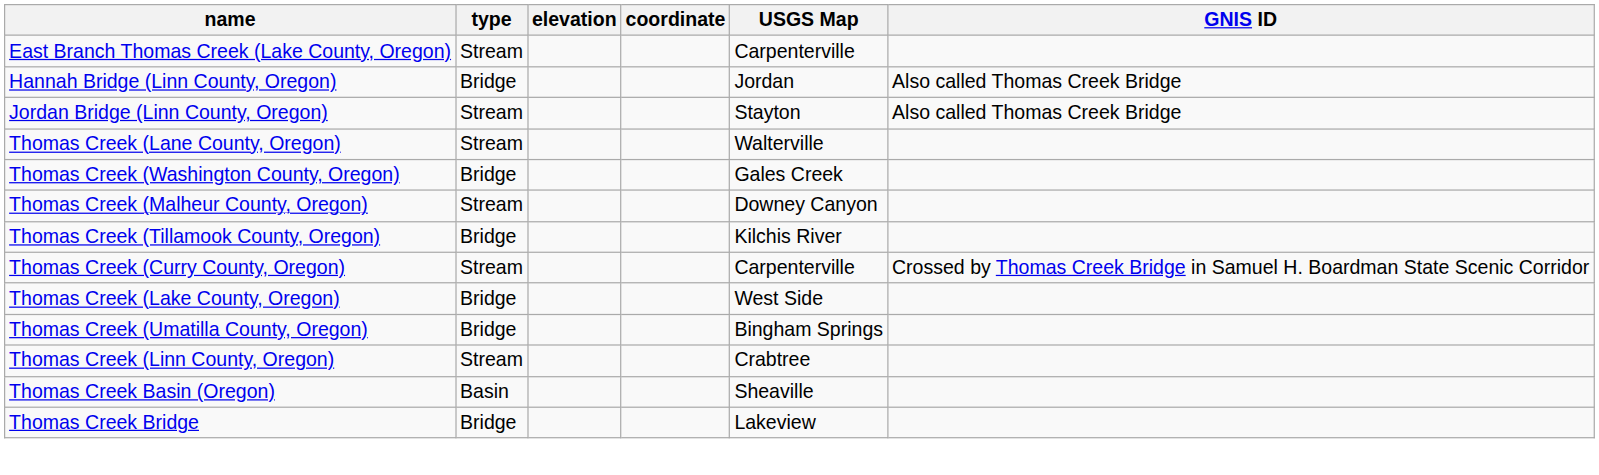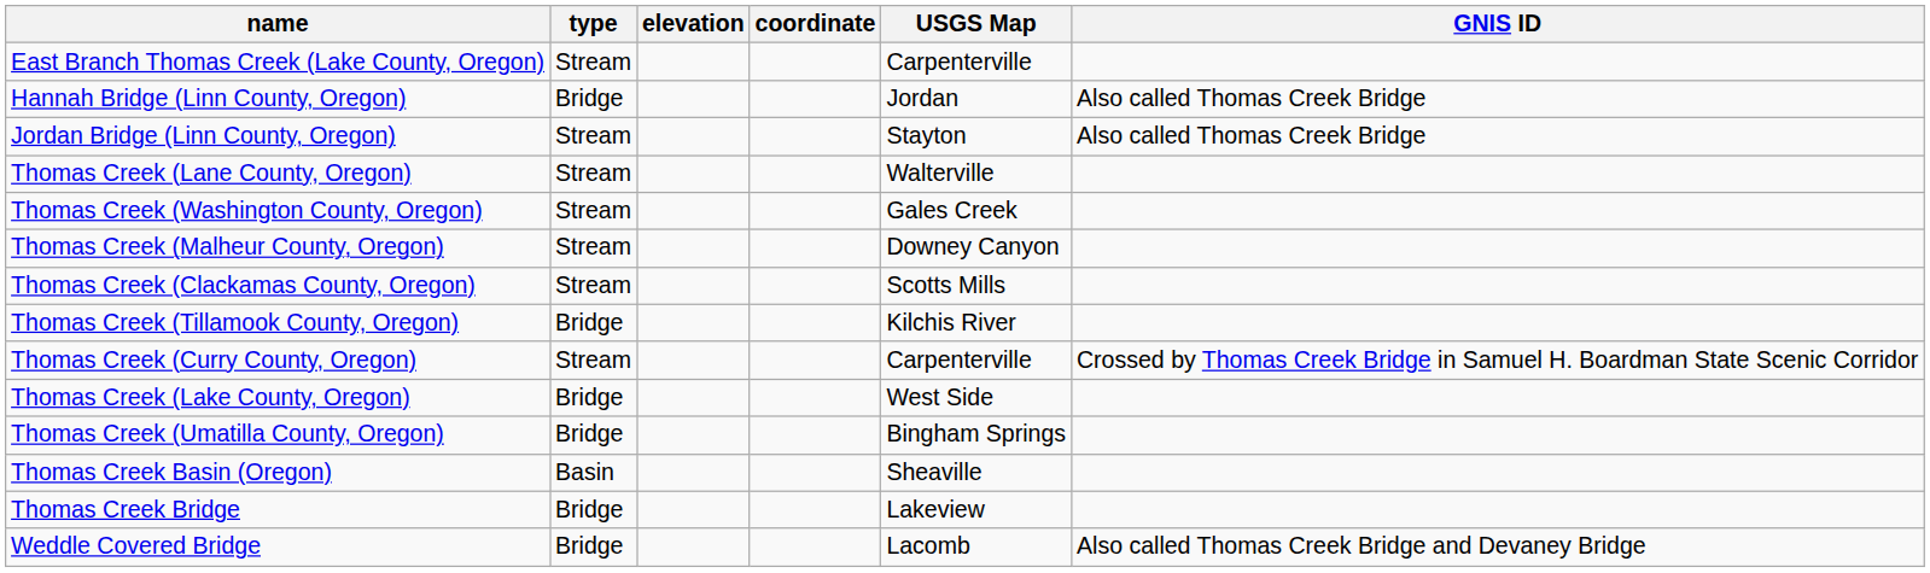 <table class="wikitable sortable">
 <tr>
 <th>name</th>
 <th>type</th>
 <th>elevation</th>
 <th>coordinate</th>
 <th>USGS Map</th>
 <th><a href='#'>GNIS</a> ID</th>
 </tr>
 <tr>
 <td><a href='#'>East Branch Thomas Creek (Lake County, Oregon)</a></td>
 <td>Stream</td>
 <td></td>
 <td></td>
 <td>Carpenterville</td>
 <td></td>
 </tr>
 <tr>
 <td><a href='#'>Hannah Bridge (Linn County, Oregon)</a></td>
 <td>Bridge</td>
 <td></td>
 <td></td>
 <td>Jordan</td>
 <td> Also called Thomas Creek Bridge</td>
 </tr>
 <tr>
 <td><a href='#'>Jordan Bridge (Linn County, Oregon)</a></td>
 <td>Stream</td>
 <td></td>
 <td></td>
 <td>Stayton</td>
 <td> Also called Thomas Creek Bridge</td>
 </tr>
 <tr>
 <td><a href='#'>Thomas Creek (Lane County, Oregon)</a></td>
 <td>Stream</td>
 <td></td>
 <td></td>
 <td>Walterville</td>
 <td></td>
 </tr>
 <tr>
 <td><a href='#'>Thomas Creek (Washington County, Oregon)</a></td>
-<td>Bridge</td>
+<td>Stream</td>
 <td></td>
 <td></td>
 <td>Gales Creek</td>
 <td></td>
 </tr>
 <tr>
 <td><a href='#'>Thomas Creek (Malheur County, Oregon)</a></td>
 <td>Stream</td>
 <td></td>
 <td></td>
 <td>Downey Canyon</td>
+<td></td>
+</tr>
+<tr>
+<td><a href='#'>Thomas Creek (Clackamas County, Oregon)</a></td>
+<td>Stream</td>
+<td></td>
+<td></td>
+<td>Scotts Mills</td>
 <td></td>
 </tr>
 <tr>
 <td><a href='#'>Thomas Creek (Tillamook County, Oregon)</a></td>
 <td>Bridge</td>
 <td></td>
 <td></td>
 <td>Kilchis River</td>
 <td></td>
 </tr>
 <tr>
 <td><a href='#'>Thomas Creek (Curry County, Oregon)</a></td>
 <td>Stream</td>
 <td></td>
 <td></td>
 <td>Carpenterville</td>
 <td>Crossed by <a href='#'>Thomas Creek Bridge</a> in  Samuel H. Boardman State Scenic Corridor</td>
 </tr>
 <tr>
 <td><a href='#'>Thomas Creek (Lake County, Oregon)</a></td>
 <td>Bridge</td>
 <td></td>
 <td></td>
 <td>West Side</td>
 <td></td>
 </tr>
 <tr>
 <td><a href='#'>Thomas Creek (Umatilla County, Oregon)</a></td>
 <td>Bridge</td>
 <td></td>
 <td></td>
 <td>Bingham Springs</td>
 <td></td>
 </tr>
 <tr>
-<td><a href='#'>Thomas Creek (Linn County, Oregon)</a></td>
-<td>Stream</td>
-<td></td>
-<td></td>
-<td>Crabtree</td>
-<td></td>
-</tr>
-<tr>
 <td><a href='#'>Thomas Creek Basin (Oregon)</a></td>
 <td>Basin</td>
 <td></td>
 <td></td>
 <td>Sheaville</td>
 <td></td>
 </tr>
 <tr>
 <td><a href='#'>Thomas Creek Bridge</a></td>
 <td>Bridge</td>
 <td></td>
 <td></td>
 <td>Lakeview</td>
 <td></td>
 </tr>
+<tr>
+<td><a href='#'>Weddle Covered Bridge</a></td>
+<td>Bridge</td>
+<td></td>
+<td></td>
+<td>Lacomb</td>
+<td>  Also called Thomas Creek Bridge and Devaney Bridge</td>
+</tr>
 </table>
